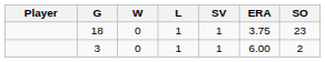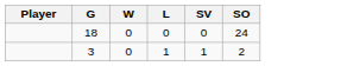 <table class="wikitable sortable">
 <tr>
 <th bgcolor="#DDDDFF" width="16%">Player</th>
 <th bgcolor="#DDDDFF" width="9%">G</th>
 <th bgcolor="#DDDDFF" width="9%">W</th>
 <th bgcolor="#DDDDFF" width="9%">L</th>
 <th bgcolor="#DDDDFF" width="9%">SV</th>
-<th bgcolor="#DDDDFF" width="9%">ERA</th>
 <th bgcolor="#DDDDFF" width="9%">SO</th>
 </tr>
 <tr align="center">
 <td></td>
 <td>18</td>
 <td>0</td>
-<td>1</td>
-<td>1</td>
-<td>3.75</td>
-<td>23</td>
+<td>0</td>
+<td>0</td>
+<td>24</td>
 </tr>
 <tr align="center">
 <td></td>
 <td>3</td>
 <td>0</td>
 <td>1</td>
 <td>1</td>
-<td>6.00</td>
 <td>2</td>
 </tr>
 </table>
